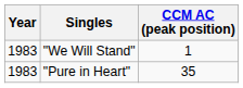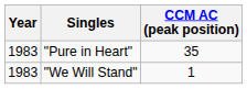 <table class="wikitable">
 <tr>
 <th>Year</th>
 <th>Singles</th>
 <th><a href='#'>CCM AC</a><br>(peak position)</th>
 </tr>
 <tr>
 <td>1983</td>
+<td>"Pure in Heart"</td>
+<td align="center">35</td>
+</tr>
+<tr>
+<td>1983</td>
 <td>"We Will Stand"</td>
 <td align="center">1</td>
 </tr>
-<tr>
-<td>1983</td>
-<td>"Pure in Heart"</td>
-<td align="center">35</td>
-</tr>
 </table>
